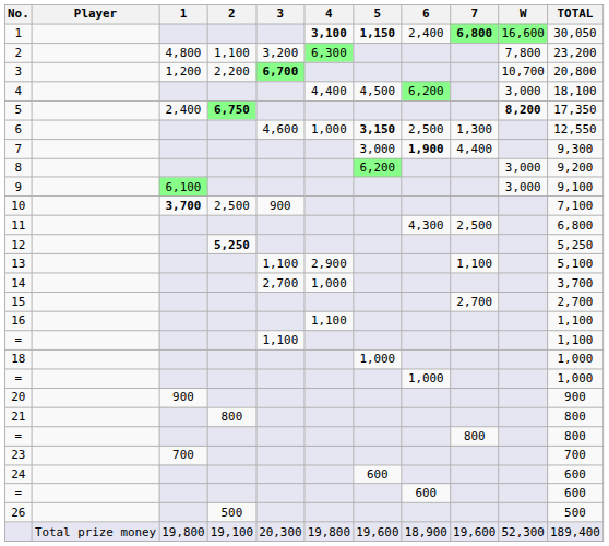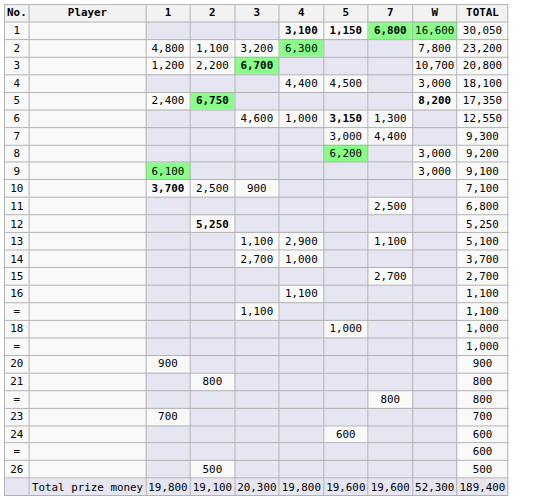 <table class="wikitable sortable" style="text-align:center;font-size:95%">
 <tr>
 <th>No.</th>
 <th>Player</th>
 <th>1</th>
 <th>2</th>
 <th>3</th>
 <th>4</th>
 <th>5</th>
-<th>6</th>
 <th>7</th>
 <th>W</th>
 <th>TOTAL</th>
 </tr>
 <tr>
 <td>1</td>
 <td style="text-align:left;" data-sort-value="Stevens, Matthew"></td>
 <td style="background:#e6e6f2;"></td>
 <td style="background:#e6e6f2;"></td>
 <td style="background:#e6e6f2;"></td>
 <td><strong>3,100</strong></td>
 <td><strong>1,150</strong></td>
-<td>2,400</td>
 <td style="background:#88ff88;"><strong>6,800</strong></td>
 <td style="background:#88ff88;">16,600</td>
 <td>30,050</td>
 </tr>
 <tr>
 <td>2</td>
 <td style="text-align:left;" data-sort-value="Carter, Ali"></td>
 <td>4,800</td>
 <td>1,100</td>
 <td>3,200</td>
 <td style="background:#88ff88;">6,300</td>
-<td style="background:#e6e6f2;"></td>
 <td style="background:#e6e6f2;"></td>
 <td style="background:#e6e6f2;"></td>
 <td>7,800</td>
 <td>23,200</td>
 </tr>
 <tr>
 <td>3</td>
 <td style="text-align:left;" data-sort-value="Murphy, Shaun"></td>
 <td>1,200</td>
 <td>2,200</td>
 <td style="background:#88ff88;"><strong>6,700</strong></td>
 <td style="background:#e6e6f2;"></td>
 <td style="background:#e6e6f2;"></td>
 <td style="background:#e6e6f2;"></td>
-<td style="background:#e6e6f2;"></td>
 <td>10,700</td>
 <td>20,800</td>
 </tr>
 <tr>
 <td>4</td>
 <td style="text-align:left;" data-sort-value="Allen, Mark"></td>
 <td style="background:#e6e6f2;"></td>
 <td style="background:#e6e6f2;"></td>
 <td style="background:#e6e6f2;"></td>
 <td>4,400</td>
 <td>4,500</td>
-<td style="background:#88ff88;">6,200</td>
 <td style="background:#e6e6f2;"></td>
 <td>3,000</td>
 <td>18,100</td>
 </tr>
 <tr>
 <td>5</td>
 <td style="text-align:left;" data-sort-value="Williams, Mark"></td>
 <td>2,400</td>
 <td style="background:#88ff88;"><strong>6,750</strong></td>
-<td style="background:#e6e6f2;"></td>
 <td style="background:#e6e6f2;"></td>
 <td style="background:#e6e6f2;"></td>
 <td style="background:#e6e6f2;"></td>
 <td style="background:#e6e6f2;"></td>
 <td><strong>8,200</strong></td>
 <td>17,350</td>
 </tr>
 <tr>
 <td>6</td>
 <td style="text-align:left;" data-sort-value="King, Mark"></td>
 <td style="background:#e6e6f2;"></td>
 <td style="background:#e6e6f2;"></td>
 <td>4,600</td>
 <td>1,000</td>
 <td><strong>3,150</strong></td>
-<td>2,500</td>
 <td>1,300</td>
 <td style="background:#e6e6f2;"></td>
 <td>12,550</td>
 </tr>
 <tr>
 <td>7</td>
 <td style="text-align:left;" data-sort-value="Liang, Wenbo"></td>
 <td style="background:#e6e6f2;"></td>
 <td style="background:#e6e6f2;"></td>
 <td style="background:#e6e6f2;"></td>
 <td style="background:#e6e6f2;"></td>
 <td>3,000</td>
-<td><strong>1,900</strong></td>
 <td>4,400</td>
 <td style="background:#e6e6f2;"></td>
 <td>9,300</td>
 </tr>
 <tr>
 <td>8</td>
 <td style="text-align:left;" data-sort-value="Day, Ryan"></td>
 <td style="background:#e6e6f2;"></td>
 <td style="background:#e6e6f2;"></td>
 <td style="background:#e6e6f2;"></td>
 <td style="background:#e6e6f2;"></td>
 <td style="background:#88ff88;">6,200</td>
 <td style="background:#e6e6f2;"></td>
-<td style="background:#e6e6f2;"></td>
 <td>3,000</td>
 <td>9,200</td>
 </tr>
 <tr>
 <td>9</td>
 <td style="text-align:left;" data-sort-value="Selby, Mark"></td>
 <td style="background:#88ff88;">6,100</td>
-<td style="background:#e6e6f2;"></td>
 <td style="background:#e6e6f2;"></td>
 <td style="background:#e6e6f2;"></td>
 <td style="background:#e6e6f2;"></td>
 <td style="background:#e6e6f2;"></td>
 <td style="background:#e6e6f2;"></td>
 <td>3,000</td>
 <td>9,100</td>
 </tr>
 <tr>
 <td>10</td>
 <td style="text-align:left;" data-sort-value="Higgins, John"></td>
 <td><strong>3,700</strong></td>
 <td>2,500</td>
 <td>900</td>
 <td style="background:#e6e6f2;"></td>
 <td style="background:#e6e6f2;"></td>
 <td style="background:#e6e6f2;"></td>
 <td style="background:#e6e6f2;"></td>
-<td style="background:#e6e6f2;"></td>
 <td>7,100</td>
 </tr>
 <tr>
 <td>11</td>
 <td style="text-align:left;" data-sort-value="Lee, Stephen"></td>
 <td style="background:#e6e6f2;"></td>
 <td style="background:#e6e6f2;"></td>
 <td style="background:#e6e6f2;"></td>
 <td style="background:#e6e6f2;"></td>
 <td style="background:#e6e6f2;"></td>
-<td>4,300</td>
 <td>2,500</td>
 <td style="background:#e6e6f2;"></td>
 <td>6,800</td>
 </tr>
 <tr>
 <td>12</td>
 <td style="text-align:left;" data-sort-value="O'Sullivan, Ronnie"></td>
 <td style="background:#e6e6f2;"></td>
 <td><strong>5,250</strong></td>
-<td style="background:#e6e6f2;"></td>
 <td style="background:#e6e6f2;"></td>
 <td style="background:#e6e6f2;"></td>
 <td style="background:#e6e6f2;"></td>
 <td style="background:#e6e6f2;"></td>
 <td style="background:#e6e6f2;"></td>
 <td>5,250</td>
 </tr>
 <tr>
 <td>13</td>
 <td style="text-align:left;" data-sort-value="Fu, Marco"></td>
 <td style="background:#e6e6f2;"></td>
 <td style="background:#e6e6f2;"></td>
 <td>1,100</td>
 <td>2,900</td>
 <td style="background:#e6e6f2;"></td>
-<td style="background:#e6e6f2;"></td>
 <td>1,100</td>
 <td style="background:#e6e6f2;"></td>
 <td>5,100</td>
 </tr>
 <tr>
 <td>14</td>
 <td style="text-align:left;" data-sort-value="Ebdon, Peter"></td>
 <td style="background:#e6e6f2;"></td>
 <td style="background:#e6e6f2;"></td>
 <td>2,700</td>
 <td>1,000</td>
 <td style="background:#e6e6f2;"></td>
 <td style="background:#e6e6f2;"></td>
 <td style="background:#e6e6f2;"></td>
-<td style="background:#e6e6f2;"></td>
 <td>3,700</td>
 </tr>
 <tr>
 <td>15</td>
 <td style="text-align:left;" data-sort-value="Higginson, Andrew"></td>
-<td style="background:#e6e6f2;"></td>
 <td style="background:#e6e6f2;"></td>
 <td style="background:#e6e6f2;"></td>
 <td style="background:#e6e6f2;"></td>
 <td style="background:#e6e6f2;"></td>
 <td style="background:#e6e6f2;"></td>
 <td>2,700</td>
 <td style="background:#e6e6f2;"></td>
 <td>2,700</td>
 </tr>
 <tr>
 <td>16</td>
 <td style="text-align:left;" data-sort-value="Hendry, Stephen"></td>
 <td style="background:#e6e6f2;"></td>
 <td style="background:#e6e6f2;"></td>
 <td style="background:#e6e6f2;"></td>
 <td>1,100</td>
 <td style="background:#e6e6f2;"></td>
 <td style="background:#e6e6f2;"></td>
 <td style="background:#e6e6f2;"></td>
-<td style="background:#e6e6f2;"></td>
 <td>1,100</td>
 </tr>
 <tr>
 <td data-sort-value=17>=</td>
 <td style="text-align:left;" data-sort-value="Bingham, Stuart"></td>
 <td style="background:#e6e6f2;"></td>
 <td style="background:#e6e6f2;"></td>
 <td>1,100</td>
-<td style="background:#e6e6f2;"></td>
 <td style="background:#e6e6f2;"></td>
 <td style="background:#e6e6f2;"></td>
 <td style="background:#e6e6f2;"></td>
 <td style="background:#e6e6f2;"></td>
 <td>1,100</td>
 </tr>
 <tr>
 <td>18</td>
 <td style="text-align:left;" data-sort-value="Ding, Junhui"></td>
 <td style="background:#e6e6f2;"></td>
 <td style="background:#e6e6f2;"></td>
 <td style="background:#e6e6f2;"></td>
 <td style="background:#e6e6f2;"></td>
 <td>1,000</td>
 <td style="background:#e6e6f2;"></td>
 <td style="background:#e6e6f2;"></td>
-<td style="background:#e6e6f2;"></td>
 <td>1,000</td>
 </tr>
 <tr>
 <td data-sort-value=19>=</td>
 <td style="text-align:left;" data-sort-value="Trump, Judd"></td>
 <td style="background:#e6e6f2;"></td>
 <td style="background:#e6e6f2;"></td>
 <td style="background:#e6e6f2;"></td>
 <td style="background:#e6e6f2;"></td>
 <td style="background:#e6e6f2;"></td>
-<td>1,000</td>
 <td style="background:#e6e6f2;"></td>
 <td style="background:#e6e6f2;"></td>
 <td>1,000</td>
 </tr>
 <tr>
 <td>20</td>
 <td style="text-align:left;" data-sort-value="Maguire, Stephen"></td>
 <td>900</td>
-<td style="background:#e6e6f2;"></td>
 <td style="background:#e6e6f2;"></td>
 <td style="background:#e6e6f2;"></td>
 <td style="background:#e6e6f2;"></td>
 <td style="background:#e6e6f2;"></td>
 <td style="background:#e6e6f2;"></td>
 <td style="background:#e6e6f2;"></td>
 <td>900</td>
 </tr>
 <tr>
 <td>21</td>
 <td style="text-align:left;" data-sort-value="Robertson, Neil"></td>
 <td style="background:#e6e6f2;"></td>
 <td>800</td>
 <td style="background:#e6e6f2;"></td>
 <td style="background:#e6e6f2;"></td>
 <td style="background:#e6e6f2;"></td>
 <td style="background:#e6e6f2;"></td>
 <td style="background:#e6e6f2;"></td>
-<td style="background:#e6e6f2;"></td>
 <td>800</td>
 </tr>
 <tr>
 <td data-sort-value=22>=</td>
 <td style="text-align:left;" data-sort-value="Gould, Martin"></td>
-<td style="background:#e6e6f2;"></td>
 <td style="background:#e6e6f2;"></td>
 <td style="background:#e6e6f2;"></td>
 <td style="background:#e6e6f2;"></td>
 <td style="background:#e6e6f2;"></td>
 <td style="background:#e6e6f2;"></td>
 <td>800</td>
 <td style="background:#e6e6f2;"></td>
 <td>800</td>
 </tr>
 <tr>
 <td>23</td>
 <td style="text-align:left;" data-sort-value="Dott, Graeme"></td>
 <td>700</td>
 <td style="background:#e6e6f2;"></td>
 <td style="background:#e6e6f2;"></td>
 <td style="background:#e6e6f2;"></td>
 <td style="background:#e6e6f2;"></td>
 <td style="background:#e6e6f2;"></td>
 <td style="background:#e6e6f2;"></td>
-<td style="background:#e6e6f2;"></td>
 <td>700</td>
 </tr>
 <tr>
 <td>24</td>
 <td style="text-align:left;" data-sort-value="Walden, Ricky"></td>
 <td style="background:#e6e6f2;"></td>
 <td style="background:#e6e6f2;"></td>
 <td style="background:#e6e6f2;"></td>
 <td style="background:#e6e6f2;"></td>
 <td>600</td>
 <td style="background:#e6e6f2;"></td>
 <td style="background:#e6e6f2;"></td>
-<td style="background:#e6e6f2;"></td>
 <td>600</td>
 </tr>
 <tr>
 <td data-sort-value=25>=</td>
 <td style="text-align:left;" data-sort-value="Davis, Mark"></td>
 <td style="background:#e6e6f2;"></td>
 <td style="background:#e6e6f2;"></td>
 <td style="background:#e6e6f2;"></td>
 <td style="background:#e6e6f2;"></td>
 <td style="background:#e6e6f2;"></td>
-<td>600</td>
 <td style="background:#e6e6f2;"></td>
 <td style="background:#e6e6f2;"></td>
 <td>600</td>
 </tr>
 <tr>
 <td>26</td>
 <td style="text-align:left;" data-sort-value="Cope, Jamie"></td>
 <td style="background:#e6e6f2;"></td>
 <td>500</td>
-<td style="background:#e6e6f2;"></td>
 <td style="background:#e6e6f2;"></td>
 <td style="background:#e6e6f2;"></td>
 <td style="background:#e6e6f2;"></td>
 <td style="background:#e6e6f2;"></td>
 <td style="background:#e6e6f2;"></td>
 <td>500</td>
 </tr>
 <tr class=sortbottom>
 <td style="background:#e6e6f2;"></td>
 <td style="text-align:centre; background:#e6e6f2;">Total prize money</td>
 <td style="background:#e6e6f2;">19,800</td>
 <td style="background:#e6e6f2;">19,100</td>
 <td style="background:#e6e6f2;">20,300</td>
 <td style="background:#e6e6f2;">19,800</td>
 <td style="background:#e6e6f2;">19,600</td>
-<td style="background:#e6e6f2;">18,900</td>
 <td style="background:#e6e6f2;">19,600</td>
 <td style="background:#e6e6f2;">52,300</td>
 <td style="background:#e6e6f2;">189,400</td>
 </tr>
 </table>
